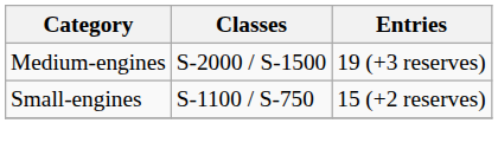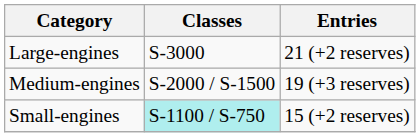 <table class="wikitable" style="font-size: 95%;">
 <tr>
 <th>Category</th>
 <th>Classes</th>
 <th>Entries</th>
+</tr>
+<tr>
+<td>Large-engines</td>
+<td>S-3000</td>
+<td>21 (+2 reserves)</td>
 </tr>
 <tr>
 <td>Medium-engines</td>
 <td>S-2000 / S-1500</td>
 <td>19 (+3 reserves)</td>
 </tr>
 <tr>
 <td>Small-engines</td>
-<td>S-1100 / S-750</td>
+<td style="background: paleturquoise;">S-1100 / S-750</td>
 <td>15 (+2 reserves)</td>
 </tr>
 <tr>
 </tr>
 </table>
